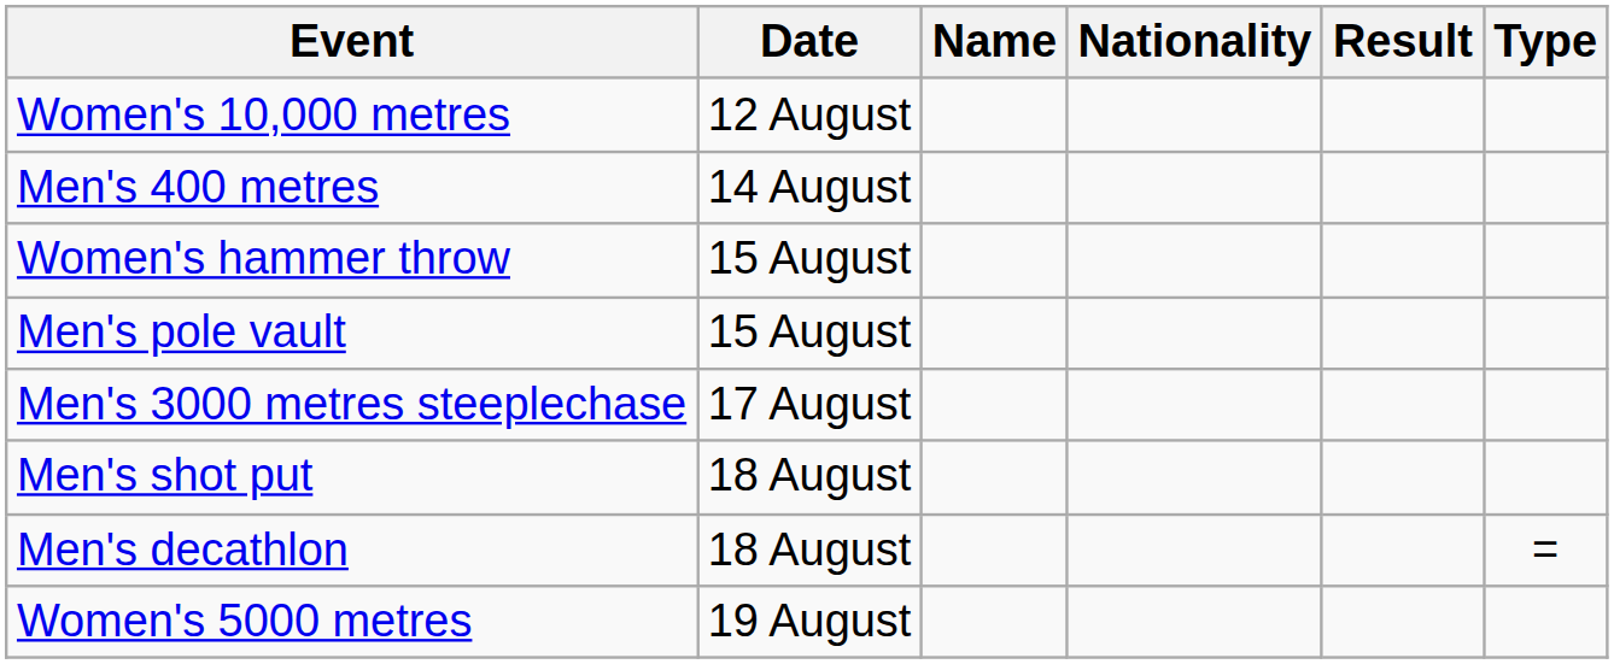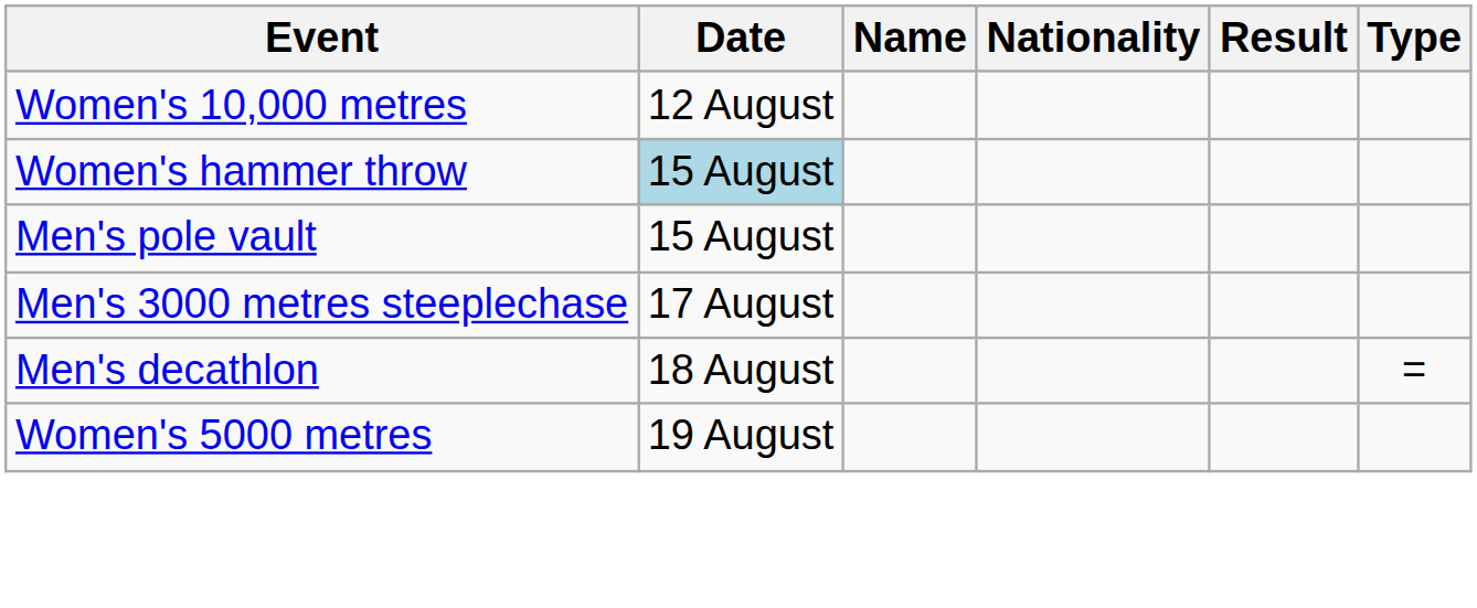 <table class="wikitable sortable">
 <tr>
 <th>Event</th>
 <th>Date</th>
 <th>Name</th>
 <th>Nationality</th>
 <th>Result</th>
 <th>Type</th>
 </tr>
 <tr>
 <td><a href='#'>Women's 10,000 metres</a></td>
 <td>12 August</td>
 <td></td>
 <td></td>
 <td align=center></td>
 <td align=center></td>
 </tr>
 <tr>
-<td><a href='#'>Men's 400 metres</a></td>
-<td>14 August</td>
-<td></td>
-<td></td>
-<td align=center></td>
-<td align=center></td>
-</tr>
-<tr>
 <td><a href='#'>Women's hammer throw</a></td>
-<td>15 August</td>
+<td style="background: lightblue;">15 August</td>
 <td></td>
 <td></td>
 <td align=center></td>
 <td align=center></td>
 </tr>
 <tr>
 <td><a href='#'>Men's pole vault</a></td>
 <td>15 August</td>
 <td></td>
 <td></td>
 <td align=center></td>
 <td align=center></td>
 </tr>
 <tr>
 <td><a href='#'>Men's 3000 metres steeplechase</a></td>
 <td>17 August</td>
 <td></td>
 <td></td>
 <td align=center></td>
 <td align=center></td>
 </tr>
 <tr>
-<td><a href='#'>Men's shot put</a></td>
-<td>18 August</td>
-<td></td>
-<td></td>
-<td align=center></td>
-<td align=center></td>
-</tr>
-<tr>
 <td><a href='#'>Men's decathlon</a></td>
 <td>18 August</td>
 <td></td>
 <td></td>
 <td align=center></td>
 <td align=center>=</td>
 </tr>
 <tr>
 <td><a href='#'>Women's 5000 metres</a></td>
 <td>19 August</td>
 <td></td>
 <td></td>
 <td align=center></td>
 <td align=center></td>
 </tr>
 </table>
